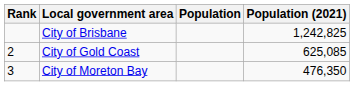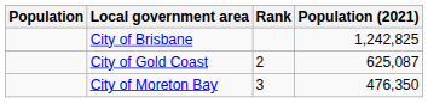 <table class="wikitable">
 <tr>
+<th>Population<br></th>
+<th>Local government area</th>
 <th>Rank</th>
-<th>Local government area</th>
-<th>Population<br></th>
 <th>Population (2021)</th>
 </tr>
 <tr>
+<td align=right></td>
+<td><a href='#'>City of Brisbane</a></td>
 <td></td>
-<td><a href='#'>City of Brisbane</a></td>
-<td align=right></td>
 <td align=right>1,242,825</td>
 </tr>
 <tr>
+<td align=right></td>
+<td><a href='#'>City of Gold Coast</a></td>
 <td>2</td>
-<td><a href='#'>City of Gold Coast</a></td>
-<td align=right></td>
-<td align=right>625,085</td>
+<td align=right>625,087</td>
 </tr>
 <tr>
+<td align=right></td>
+<td><a href='#'>City of Moreton Bay</a></td>
 <td>3</td>
-<td><a href='#'>City of Moreton Bay</a></td>
-<td align=right></td>
 <td align=right>476,350</td>
 </tr>
 </table>
